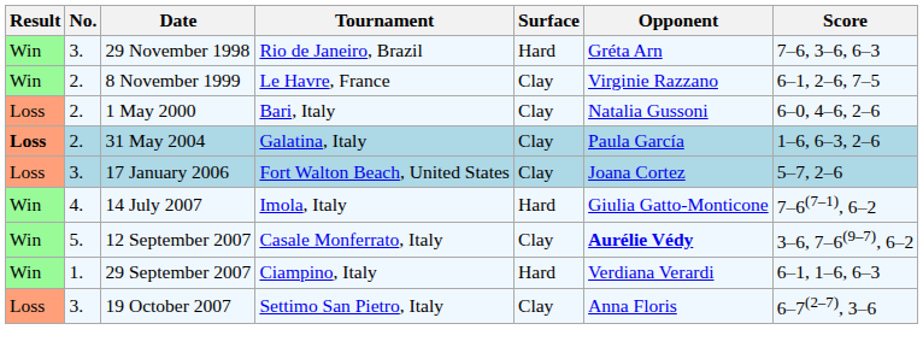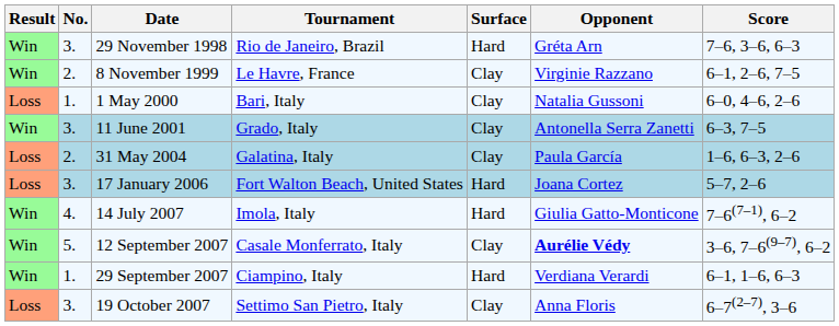 <table class="sortable wikitable" style=font-size:97%>
 <tr>
 <th>Result</th>
 <th>No.</th>
 <th>Date</th>
 <th>Tournament</th>
 <th>Surface</th>
 <th>Opponent</th>
 <th class="unsortable">Score</th>
 </tr>
 <tr style="background:#f0f8ff;">
 <td style="background:#98fb98;">Win</td>
 <td>3.</td>
 <td>29 November 1998</td>
 <td><a href='#'>Rio de Janeiro</a>, Brazil</td>
 <td>Hard</td>
 <td> <a href='#'>Gréta Arn</a></td>
 <td>7–6, 3–6, 6–3</td>
 </tr>
 <tr style="background:#f0f8ff;">
 <td style="background:#98fb98;">Win</td>
 <td>2.</td>
 <td>8 November 1999</td>
 <td><a href='#'>Le Havre</a>, France</td>
 <td>Clay</td>
 <td> <a href='#'>Virginie Razzano</a></td>
 <td>6–1, 2–6, 7–5</td>
 </tr>
 <tr style="background:#f0f8ff;">
 <td style="background:#ffa07a;">Loss</td>
-<td>2.</td>
+<td>1.</td>
 <td>1 May 2000</td>
 <td><a href='#'>Bari</a>, Italy</td>
 <td>Clay</td>
 <td> <a href='#'>Natalia Gussoni</a></td>
 <td>6–0, 4–6, 2–6</td>
 </tr>
 <tr style="background:lightblue;">
-<td style="background:#ffa07a;"><strong>Loss</strong></td>
+<td style="background:#98fb98;">Win</td>
+<td>3.</td>
+<td>11 June 2001</td>
+<td><a href='#'>Grado</a>, Italy</td>
+<td>Clay</td>
+<td> <a href='#'>Antonella Serra Zanetti</a></td>
+<td>6–3, 7–5</td>
+</tr>
+<tr style="background:lightblue;">
+<td style="background:#ffa07a;">Loss</td>
 <td>2.</td>
 <td>31 May 2004</td>
 <td><a href='#'>Galatina</a>, Italy</td>
 <td>Clay</td>
 <td> <a href='#'>Paula García</a></td>
 <td>1–6, 6–3, 2–6</td>
 </tr>
 <tr style="background:lightblue;">
 <td style="background:#ffa07a;">Loss</td>
 <td>3.</td>
 <td>17 January 2006</td>
 <td><a href='#'>Fort Walton Beach</a>, United States</td>
-<td>Clay</td>
+<td>Hard</td>
 <td> <a href='#'>Joana Cortez</a></td>
 <td>5–7, 2–6</td>
 </tr>
 <tr style="background:#f0f8ff;">
 <td style="background:#98fb98;">Win</td>
 <td>4.</td>
 <td>14 July 2007</td>
 <td><a href='#'>Imola</a>, Italy</td>
 <td>Hard</td>
 <td> <a href='#'>Giulia Gatto-Monticone</a></td>
 <td>7–6<sup>(7–1)</sup>, 6–2</td>
 </tr>
 <tr style="background:#f0f8ff;">
 <td style="background:#98fb98;">Win</td>
 <td>5.</td>
 <td>12 September 2007</td>
 <td><a href='#'>Casale Monferrato</a>, Italy</td>
 <td>Clay</td>
 <td><strong> <a href='#'>Aurélie Védy</a></strong></td>
 <td>3–6, 7–6<sup>(9–7)</sup>, 6–2</td>
 </tr>
 <tr style="background:#f0f8ff;">
 <td style="background:#98fb98;">Win</td>
 <td>1.</td>
 <td>29 September 2007</td>
 <td><a href='#'>Ciampino</a>, Italy</td>
 <td>Hard</td>
 <td> <a href='#'>Verdiana Verardi</a></td>
 <td>6–1, 1–6, 6–3</td>
 </tr>
 <tr style="background:#f0f8ff;">
 <td style="background:#ffa07a;">Loss</td>
 <td>3.</td>
 <td>19 October 2007</td>
 <td><a href='#'>Settimo San Pietro</a>, Italy</td>
 <td>Clay</td>
 <td> <a href='#'>Anna Floris</a></td>
 <td>6–7<sup>(2–7)</sup>, 3–6</td>
 </tr>
 </table>
